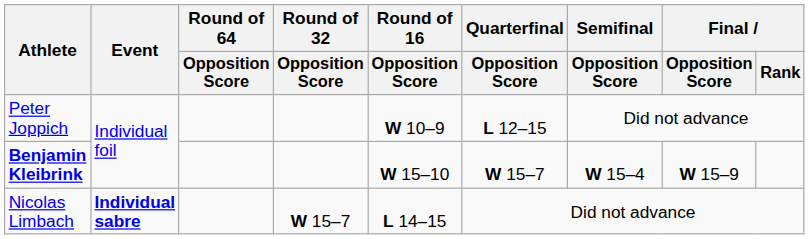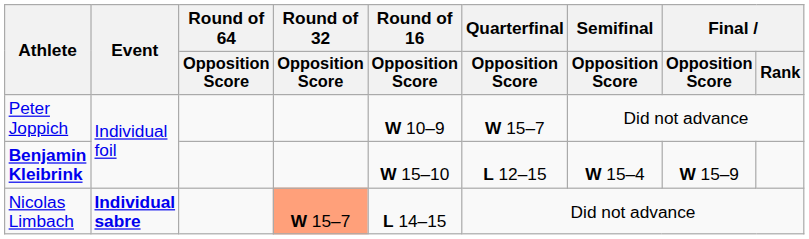 <table class="wikitable" style="font-size:90%">
 <tr>
 <th rowspan="2">Athlete</th>
 <th rowspan="2">Event</th>
 <th>Round of 64</th>
 <th>Round of 32</th>
 <th>Round of 16</th>
 <th>Quarterfinal</th>
 <th>Semifinal</th>
 <th colspan=2>Final / </th>
 </tr>
 <tr style="font-size:95%">
 <th>Opposition <br> Score</th>
 <th>Opposition <br> Score</th>
 <th>Opposition <br> Score</th>
 <th>Opposition <br> Score</th>
 <th>Opposition <br> Score</th>
 <th>Opposition <br> Score</th>
 <th>Rank</th>
 </tr>
 <tr align=center>
 <td align=left><a href='#'>Peter Joppich</a></td>
 <td align=left rowspan=2><a href='#'>Individual foil</a></td>
 <td></td>
 <td></td>
 <td><br><strong>W</strong> 10–9</td>
-<td><br><strong>L</strong> 12–15</td>
+<td><br><strong>W</strong> 15–7</td>
 <td colspan=3>Did not advance</td>
 </tr>
 <tr align=center>
 <td align=left><strong><a href='#'>Benjamin Kleibrink</a></strong></td>
 <td></td>
 <td></td>
 <td><br><strong>W</strong> 15–10</td>
-<td><br><strong>W</strong> 15–7</td>
+<td><br><strong>L</strong> 12–15</td>
 <td> <br><strong>W</strong> 15–4</td>
 <td> <br><strong>W</strong> 15–9</td>
 <td></td>
 </tr>
 <tr align=center>
 <td align=left><a href='#'>Nicolas Limbach</a></td>
 <td align=left><strong><a href='#'>Individual sabre</a></strong></td>
 <td></td>
-<td><br><strong>W</strong> 15–7</td>
+<td style="background: lightsalmon;"><br><strong>W</strong> 15–7</td>
 <td><br><strong>L</strong> 14–15</td>
 <td colspan=4>Did not advance</td>
 </tr>
 </table>
